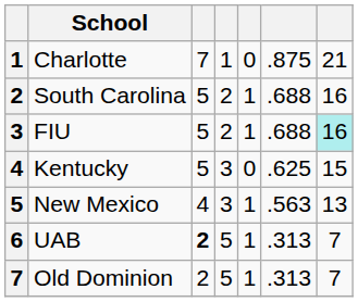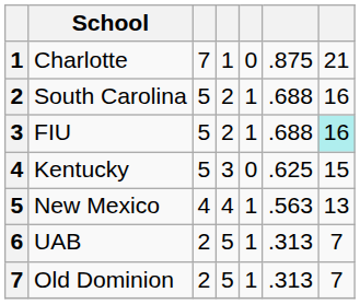 <table class="wikitable">
 <tr>
 <th></th>
 <th>School</th>
 <th></th>
 <th></th>
 <th></th>
 <th></th>
 <th></th>
 </tr>
 <tr align=center>
 <th>1</th>
 <td align=left>Charlotte</td>
 <td>7</td>
 <td>1</td>
 <td>0</td>
 <td>.875</td>
 <td>21</td>
 </tr>
 <tr align=center>
 <th>2</th>
 <td align=left>South Carolina</td>
 <td>5</td>
 <td>2</td>
 <td>1</td>
 <td>.688</td>
 <td>16</td>
 </tr>
 <tr align=center>
 <th>3</th>
 <td align=left>FIU</td>
 <td>5</td>
 <td>2</td>
 <td>1</td>
 <td>.688</td>
 <td style="background: paleturquoise;">16</td>
 </tr>
 <tr align=center>
 <th>4</th>
 <td align=left>Kentucky</td>
 <td>5</td>
 <td>3</td>
 <td>0</td>
 <td>.625</td>
 <td>15</td>
 </tr>
 <tr align=center>
 <th>5</th>
 <td align=left>New Mexico</td>
 <td>4</td>
-<td>3</td>
+<td>4</td>
 <td>1</td>
 <td>.563</td>
 <td>13</td>
 </tr>
 <tr align=center>
 <th>6</th>
 <td align=left>UAB</td>
-<td><strong>2</strong></td>
+<td>2</td>
 <td>5</td>
 <td>1</td>
 <td>.313</td>
 <td>7</td>
 </tr>
 <tr align=center>
 <th>7</th>
 <td align=left>Old Dominion</td>
 <td>2</td>
 <td>5</td>
 <td>1</td>
 <td>.313</td>
 <td>7</td>
 </tr>
 <tr>
 </tr>
 </table>
